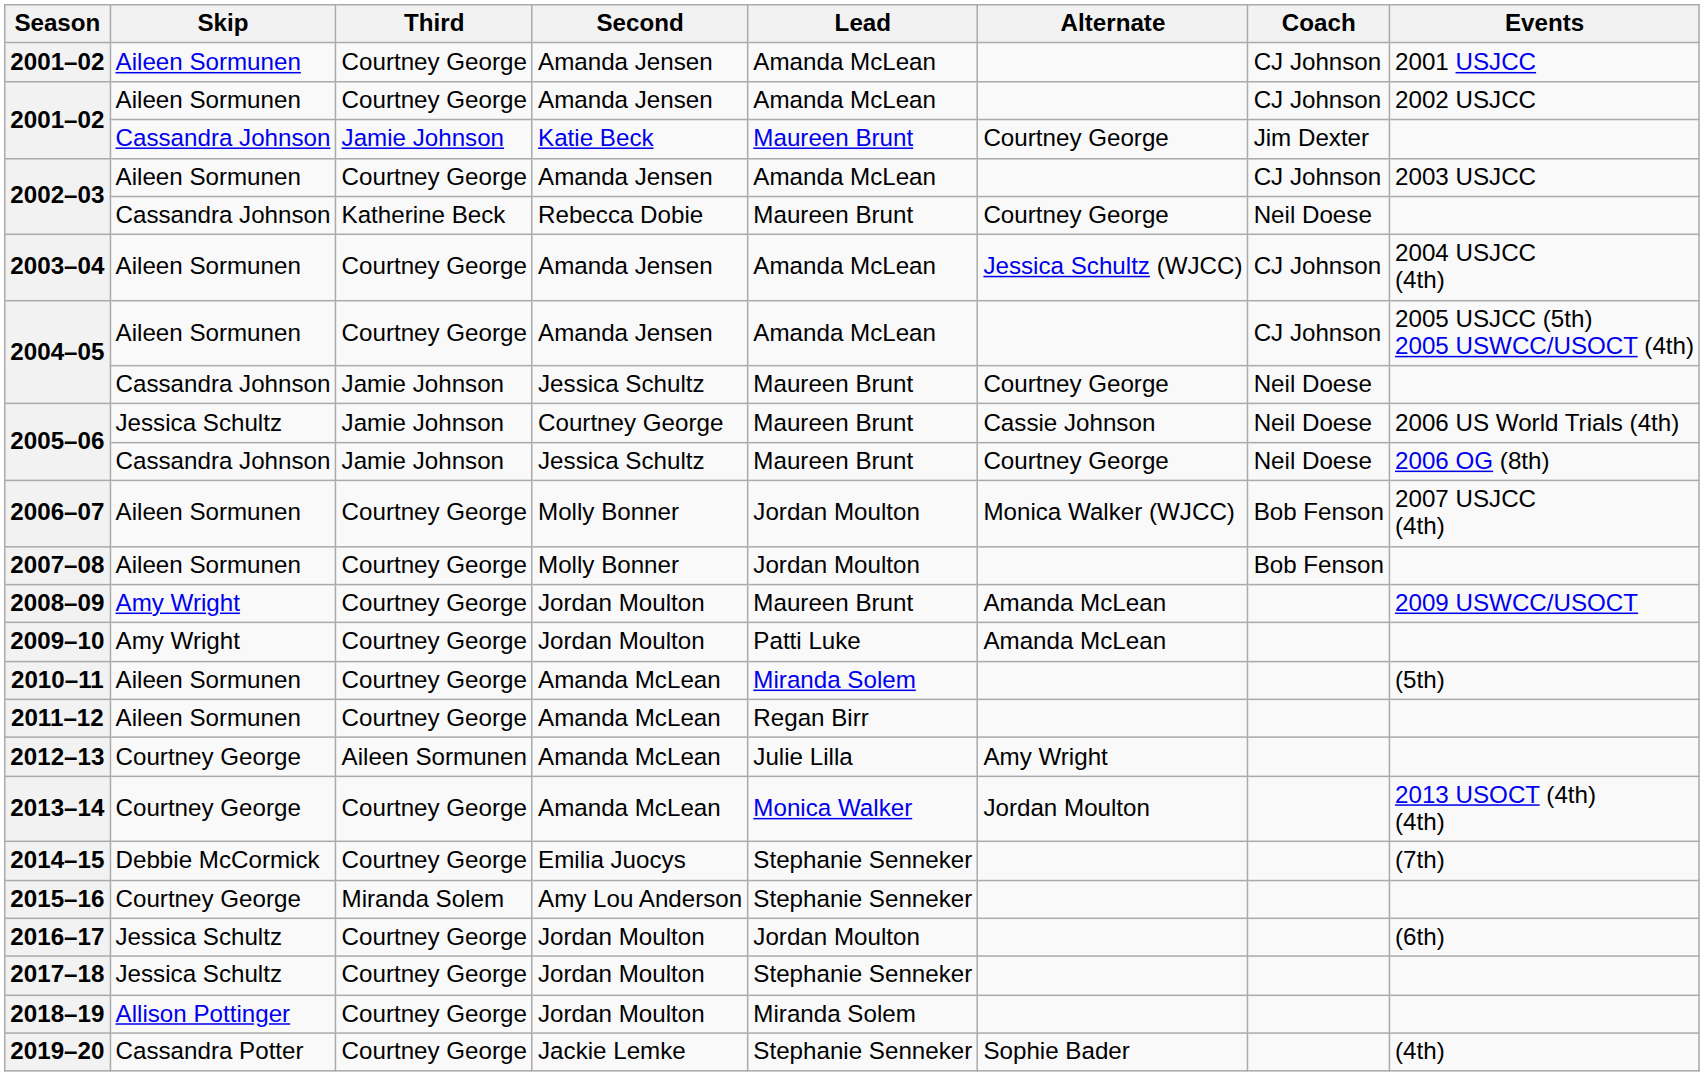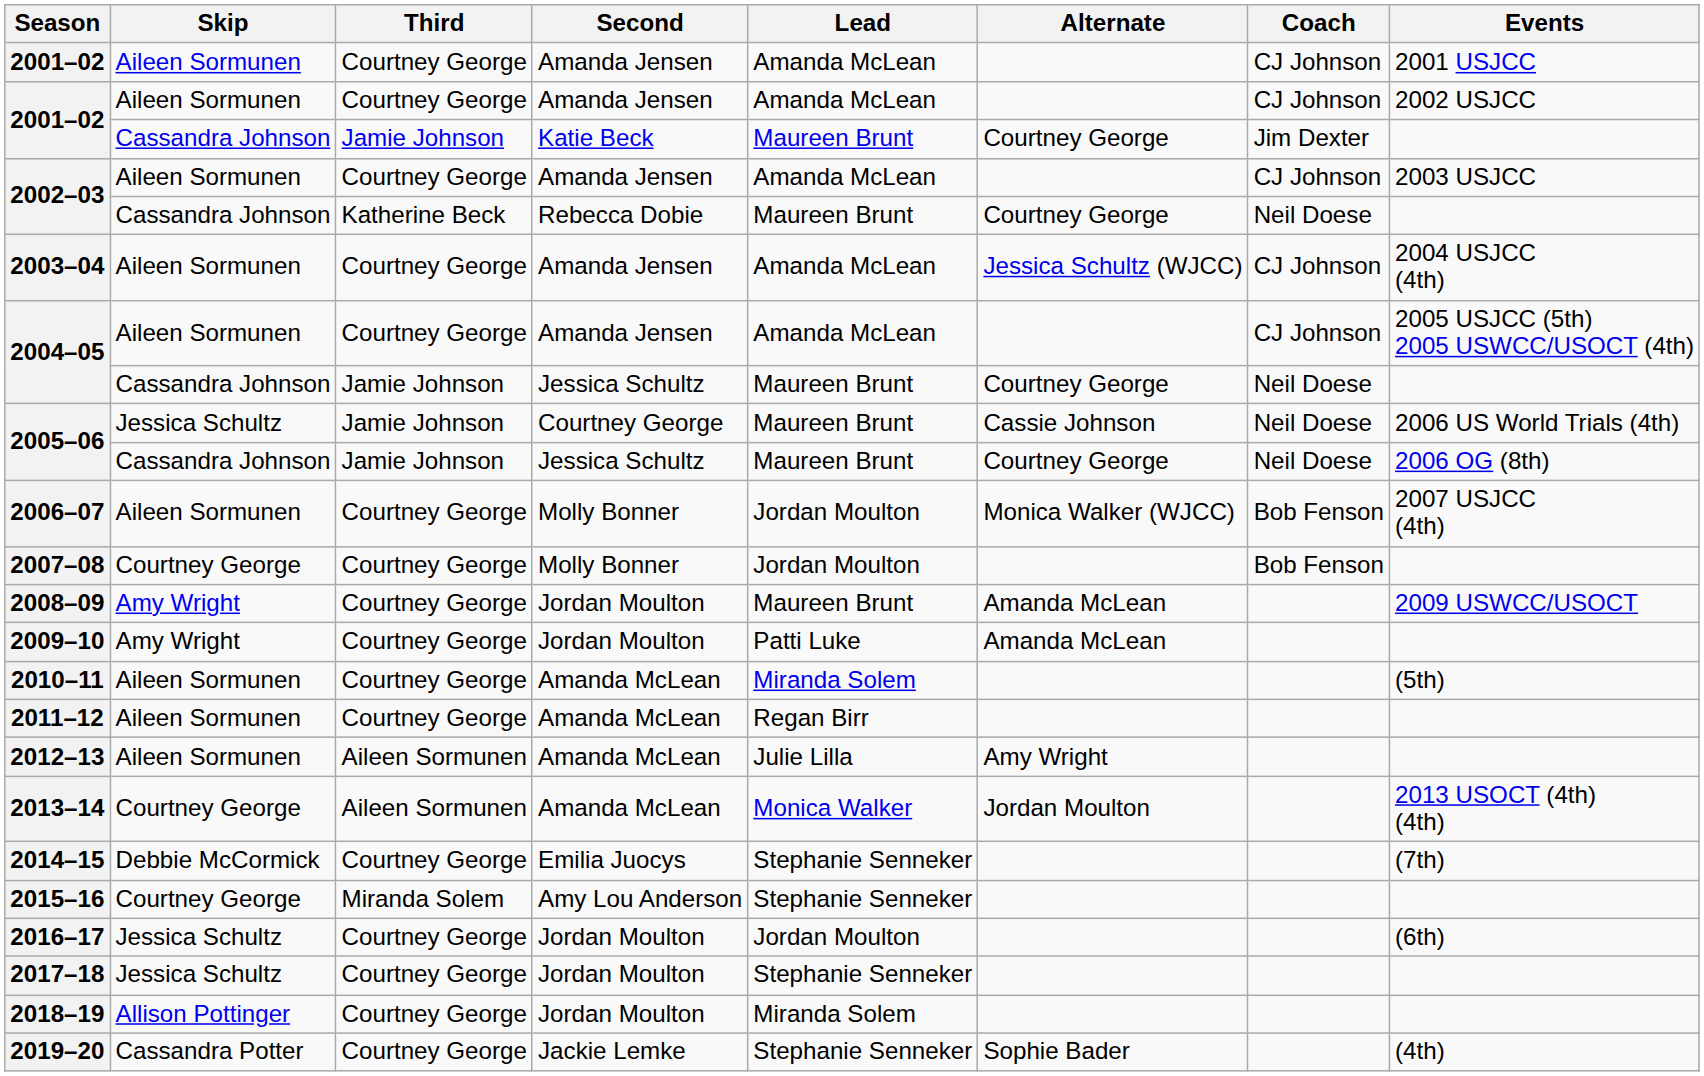 <table class="wikitable">
 <tr>
 <th scope="col">Season</th>
 <th scope="col">Skip</th>
 <th scope="col">Third</th>
 <th scope="col">Second</th>
 <th scope="col">Lead</th>
 <th scope="col">Alternate</th>
 <th scope="col">Coach</th>
 <th scope="col">Events</th>
 </tr>
 <tr>
 <th scope="row">2001–02</th>
 <td><a href='#'>Aileen Sormunen</a></td>
 <td>Courtney George</td>
 <td>Amanda Jensen</td>
 <td>Amanda McLean</td>
 <td></td>
 <td>CJ Johnson</td>
 <td>2001 <a href='#'>USJCC</a> </td>
 </tr>
 <tr>
 <th scope="row" rowspan=2>2001–02</th>
 <td>Aileen Sormunen</td>
 <td>Courtney George</td>
 <td>Amanda Jensen</td>
 <td>Amanda McLean</td>
 <td></td>
 <td>CJ Johnson</td>
 <td>2002 USJCC </td>
 </tr>
 <tr>
 <td><a href='#'>Cassandra Johnson</a></td>
 <td><a href='#'>Jamie Johnson</a></td>
 <td><a href='#'>Katie Beck</a></td>
 <td><a href='#'>Maureen Brunt</a></td>
 <td>Courtney George</td>
 <td>Jim Dexter</td>
 <td> </td>
 </tr>
 <tr>
 <th scope="row" rowspan=2>2002–03</th>
 <td>Aileen Sormunen</td>
 <td>Courtney George</td>
 <td>Amanda Jensen</td>
 <td>Amanda McLean</td>
 <td></td>
 <td>CJ Johnson</td>
 <td>2003 USJCC </td>
 </tr>
 <tr>
 <td>Cassandra Johnson</td>
 <td>Katherine Beck</td>
 <td>Rebecca Dobie</td>
 <td>Maureen Brunt</td>
 <td>Courtney George</td>
 <td>Neil Doese</td>
 <td> </td>
 </tr>
 <tr>
 <th scope="row">2003–04</th>
 <td>Aileen Sormunen</td>
 <td>Courtney George</td>
 <td>Amanda Jensen</td>
 <td>Amanda McLean</td>
 <td><a href='#'>Jessica Schultz</a> (WJCC)</td>
 <td>CJ Johnson</td>
 <td>2004 USJCC <br> (4th)</td>
 </tr>
 <tr>
 <th scope="row" rowspan=2>2004–05</th>
 <td>Aileen Sormunen</td>
 <td>Courtney George</td>
 <td>Amanda Jensen</td>
 <td>Amanda McLean</td>
 <td></td>
 <td>CJ Johnson</td>
 <td>2005 USJCC (5th)<br><a href='#'>2005 USWCC/USOCT</a> (4th)</td>
 </tr>
 <tr>
 <td>Cassandra Johnson</td>
 <td>Jamie Johnson</td>
 <td>Jessica Schultz</td>
 <td>Maureen Brunt</td>
 <td>Courtney George</td>
 <td>Neil Doese</td>
 <td> </td>
 </tr>
 <tr>
 <th scope="row" rowspan=2>2005–06</th>
 <td>Jessica Schultz</td>
 <td>Jamie Johnson</td>
 <td>Courtney George</td>
 <td>Maureen Brunt</td>
 <td>Cassie Johnson</td>
 <td>Neil Doese</td>
 <td>2006 US World Trials (4th)</td>
 </tr>
 <tr>
 <td>Cassandra Johnson</td>
 <td>Jamie Johnson</td>
 <td>Jessica Schultz</td>
 <td>Maureen Brunt</td>
 <td>Courtney George</td>
 <td>Neil Doese</td>
 <td><a href='#'>2006 OG</a> (8th)</td>
 </tr>
 <tr>
 <th scope="row">2006–07</th>
 <td>Aileen Sormunen</td>
 <td>Courtney George</td>
 <td>Molly Bonner</td>
 <td>Jordan Moulton</td>
 <td>Monica Walker (WJCC)</td>
 <td>Bob Fenson</td>
 <td>2007 USJCC <br> (4th)</td>
 </tr>
 <tr>
 <th scope="row">2007–08</th>
-<td>Aileen Sormunen</td>
+<td>Courtney George</td>
 <td>Courtney George</td>
 <td>Molly Bonner</td>
 <td>Jordan Moulton</td>
 <td></td>
 <td>Bob Fenson</td>
 <td> </td>
 </tr>
 <tr>
 <th scope="row">2008–09</th>
 <td><a href='#'>Amy Wright</a></td>
 <td>Courtney George</td>
 <td>Jordan Moulton</td>
 <td>Maureen Brunt</td>
 <td>Amanda McLean</td>
 <td></td>
 <td><a href='#'>2009 USWCC/USOCT</a> </td>
 </tr>
 <tr>
 <th scope="row">2009–10</th>
 <td>Amy Wright</td>
 <td>Courtney George</td>
 <td>Jordan Moulton</td>
 <td>Patti Luke</td>
 <td>Amanda McLean</td>
 <td></td>
 <td> </td>
 </tr>
 <tr>
 <th scope="row">2010–11</th>
 <td>Aileen Sormunen</td>
 <td>Courtney George</td>
 <td>Amanda McLean</td>
 <td><a href='#'>Miranda Solem</a></td>
 <td></td>
 <td></td>
 <td> (5th)</td>
 </tr>
 <tr>
 <th scope="row">2011–12</th>
 <td>Aileen Sormunen</td>
 <td>Courtney George</td>
 <td>Amanda McLean</td>
 <td>Regan Birr</td>
 <td></td>
 <td></td>
 <td> </td>
 </tr>
 <tr>
 <th scope="row">2012–13</th>
-<td>Courtney George</td>
+<td>Aileen Sormunen</td>
 <td>Aileen Sormunen</td>
 <td>Amanda McLean</td>
 <td>Julie Lilla</td>
 <td>Amy Wright</td>
 <td></td>
 <td> </td>
 </tr>
 <tr>
 <th scope="row">2013–14</th>
 <td>Courtney George</td>
-<td>Courtney George</td>
+<td>Aileen Sormunen</td>
 <td>Amanda McLean</td>
 <td><a href='#'>Monica Walker</a></td>
 <td>Jordan Moulton</td>
 <td></td>
 <td><a href='#'>2013 USOCT</a> (4th)<br> (4th)</td>
 </tr>
 <tr>
 <th scope="row">2014–15</th>
 <td>Debbie McCormick</td>
 <td>Courtney George</td>
 <td>Emilia Juocys</td>
 <td>Stephanie Senneker</td>
 <td></td>
 <td></td>
 <td> (7th)</td>
 </tr>
 <tr>
 <th scope="row">2015–16</th>
 <td>Courtney George</td>
 <td>Miranda Solem</td>
 <td>Amy Lou Anderson</td>
 <td>Stephanie Senneker</td>
 <td></td>
 <td></td>
 <td></td>
 </tr>
 <tr>
 <th scope="row">2016–17</th>
 <td>Jessica Schultz</td>
 <td>Courtney George</td>
 <td>Jordan Moulton</td>
 <td>Jordan Moulton</td>
 <td></td>
 <td></td>
 <td> (6th)</td>
 </tr>
 <tr>
 <th scope="row">2017–18</th>
 <td>Jessica Schultz</td>
 <td>Courtney George</td>
 <td>Jordan Moulton</td>
 <td>Stephanie Senneker</td>
 <td></td>
 <td></td>
 <td></td>
 </tr>
 <tr>
 <th scope="row">2018–19</th>
 <td><a href='#'>Allison Pottinger</a></td>
 <td>Courtney George</td>
 <td>Jordan Moulton</td>
 <td>Miranda Solem</td>
 <td></td>
 <td></td>
 <td></td>
 </tr>
 <tr>
 <th scope="row">2019–20</th>
 <td>Cassandra Potter</td>
 <td>Courtney George</td>
 <td>Jackie Lemke</td>
 <td>Stephanie Senneker</td>
 <td>Sophie Bader</td>
 <td></td>
 <td> (4th)</td>
 </tr>
 </table>
